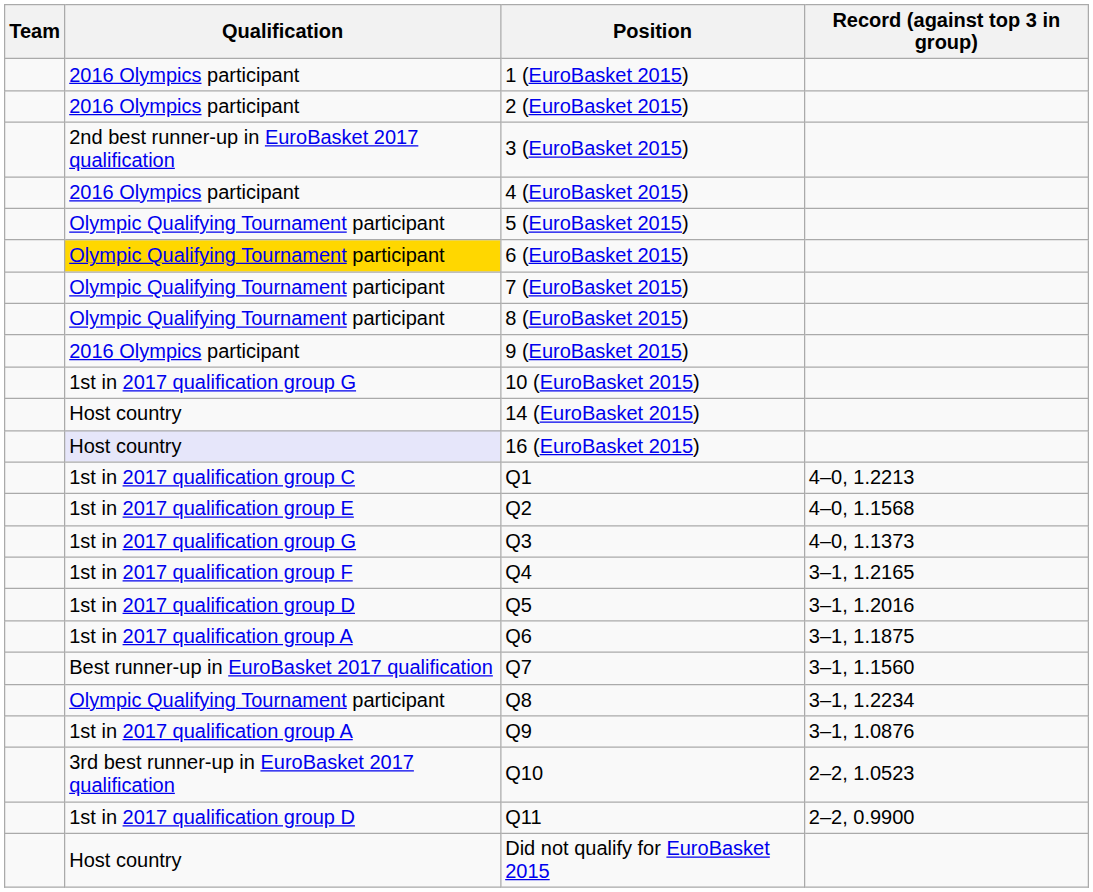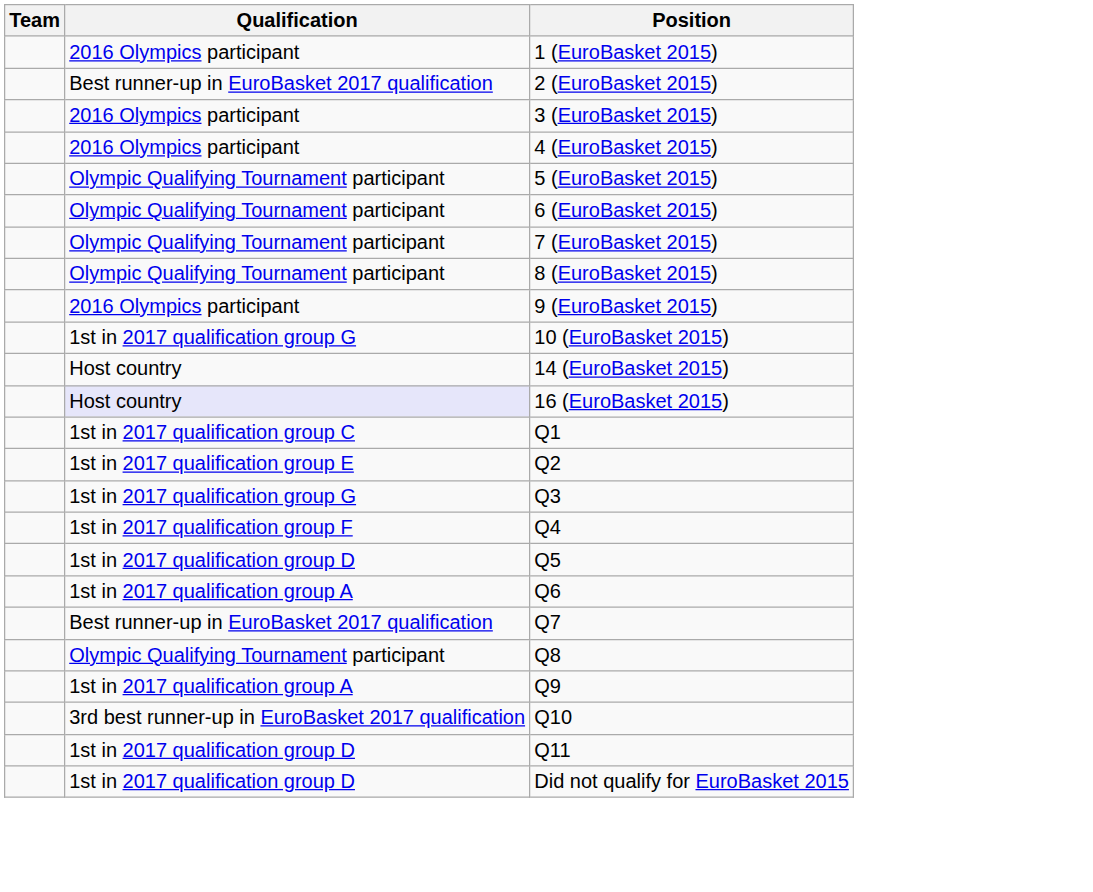 <table class="wikitable collapsible collapsed" |+Seeding>
 <tr>
 <th>Team </th>
 <th>Qualification </th>
 <th>Position </th>
-<th>Record (against top 3 in group) </th>
 </tr>
 <tr>
 <td></td>
 <td><a href='#'>2016 Olympics</a> participant</td>
 <td>1 (<a href='#'>EuroBasket 2015</a>)</td>
+</tr>
+<tr>
 <td></td>
+<td>Best runner-up in <a href='#'>EuroBasket 2017 qualification</a></td>
+<td>2 (<a href='#'>EuroBasket 2015</a>)</td>
 </tr>
 <tr>
 <td></td>
 <td><a href='#'>2016 Olympics</a> participant</td>
-<td>2 (<a href='#'>EuroBasket 2015</a>)</td>
-<td></td>
-</tr>
-<tr>
-<td></td>
-<td>2nd best runner-up in <a href='#'>EuroBasket 2017 qualification</a></td>
 <td>3 (<a href='#'>EuroBasket 2015</a>)</td>
-<td></td>
 </tr>
 <tr>
 <td></td>
 <td><a href='#'>2016 Olympics</a> participant</td>
 <td>4 (<a href='#'>EuroBasket 2015</a>)</td>
-<td></td>
 </tr>
 <tr>
 <td></td>
 <td><a href='#'>Olympic Qualifying Tournament</a> participant</td>
 <td>5 (<a href='#'>EuroBasket 2015</a>)</td>
-<td></td>
 </tr>
 <tr>
 <td></td>
-<td style="background: gold;"><a href='#'>Olympic Qualifying Tournament</a> participant</td>
+<td><a href='#'>Olympic Qualifying Tournament</a> participant</td>
 <td>6 (<a href='#'>EuroBasket 2015</a>)</td>
-<td></td>
 </tr>
 <tr>
 <td></td>
 <td><a href='#'>Olympic Qualifying Tournament</a> participant</td>
 <td>7 (<a href='#'>EuroBasket 2015</a>)</td>
-<td></td>
 </tr>
 <tr>
 <td></td>
 <td><a href='#'>Olympic Qualifying Tournament</a> participant</td>
 <td>8 (<a href='#'>EuroBasket 2015</a>)</td>
-<td></td>
 </tr>
 <tr>
 <td></td>
 <td><a href='#'>2016 Olympics</a> participant</td>
 <td>9 (<a href='#'>EuroBasket 2015</a>)</td>
-<td></td>
 </tr>
 <tr>
 <td></td>
 <td>1st in <a href='#'>2017 qualification group G</a></td>
 <td>10 (<a href='#'>EuroBasket 2015</a>)</td>
-<td></td>
 </tr>
 <tr>
 <td></td>
 <td>Host country</td>
 <td>14 (<a href='#'>EuroBasket 2015</a>)</td>
-<td></td>
 </tr>
 <tr>
 <td></td>
 <td style="background: lavender;">Host country</td>
 <td>16 (<a href='#'>EuroBasket 2015</a>)</td>
-<td></td>
 </tr>
 <tr>
 <td></td>
 <td>1st in <a href='#'>2017 qualification group C</a></td>
 <td>Q1</td>
-<td>4–0, 1.2213</td>
 </tr>
 <tr>
 <td></td>
 <td>1st in <a href='#'>2017 qualification group E</a></td>
 <td>Q2</td>
-<td>4–0, 1.1568</td>
 </tr>
 <tr>
 <td></td>
 <td>1st in <a href='#'>2017 qualification group G</a></td>
 <td>Q3</td>
-<td>4–0, 1.1373</td>
 </tr>
 <tr>
 <td></td>
 <td>1st in <a href='#'>2017 qualification group F</a></td>
 <td>Q4</td>
-<td>3–1, 1.2165</td>
 </tr>
 <tr>
 <td></td>
 <td>1st in <a href='#'>2017 qualification group D</a></td>
 <td>Q5</td>
-<td>3–1, 1.2016</td>
 </tr>
 <tr>
 <td></td>
 <td>1st in <a href='#'>2017 qualification group A</a></td>
 <td>Q6</td>
-<td>3–1, 1.1875</td>
 </tr>
 <tr>
 <td></td>
 <td>Best runner-up in <a href='#'>EuroBasket 2017 qualification</a></td>
 <td>Q7</td>
-<td>3–1, 1.1560</td>
 </tr>
 <tr>
 <td></td>
 <td><a href='#'>Olympic Qualifying Tournament</a> participant</td>
 <td>Q8</td>
-<td>3–1, 1.2234</td>
 </tr>
 <tr>
 <td></td>
 <td>1st in <a href='#'>2017 qualification group A</a></td>
 <td>Q9</td>
-<td>3–1, 1.0876</td>
 </tr>
 <tr>
 <td></td>
 <td>3rd best runner-up in <a href='#'>EuroBasket 2017 qualification</a></td>
 <td>Q10</td>
-<td>2–2, 1.0523</td>
 </tr>
 <tr>
 <td></td>
 <td>1st in <a href='#'>2017 qualification group D</a></td>
 <td>Q11</td>
-<td>2–2, 0.9900</td>
 </tr>
 <tr>
 <td></td>
-<td>Host country</td>
+<td>1st in <a href='#'>2017 qualification group D</a></td>
 <td>Did not qualify for <a href='#'>EuroBasket 2015</a></td>
-<td></td>
 </tr>
 </table>
